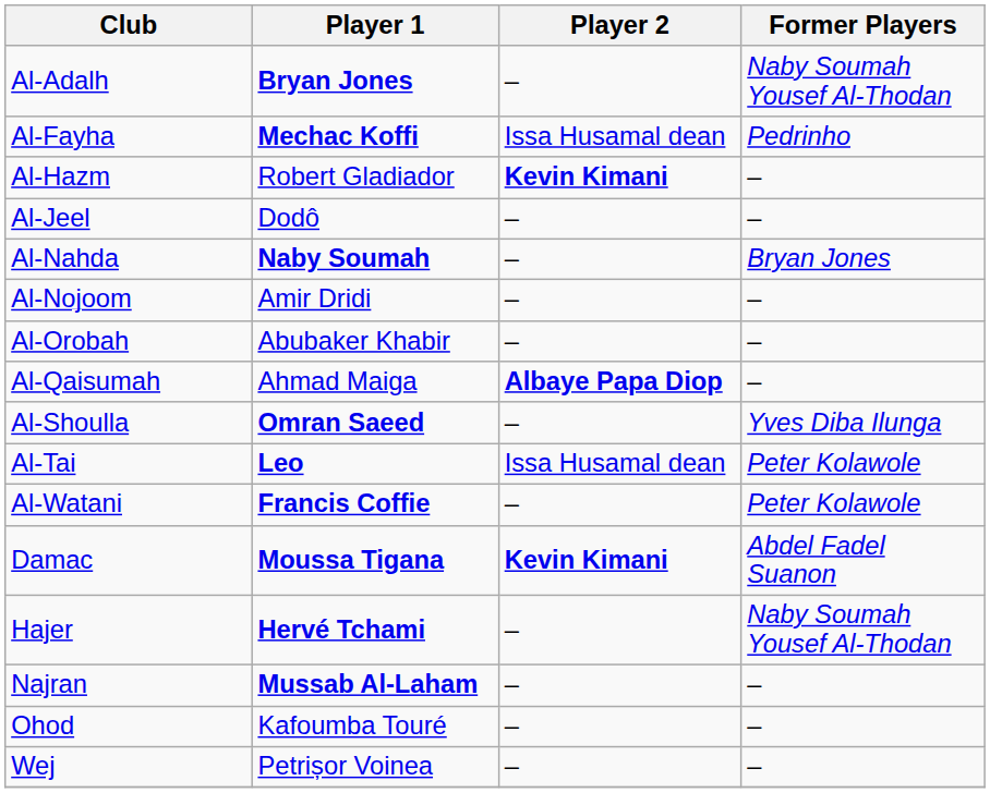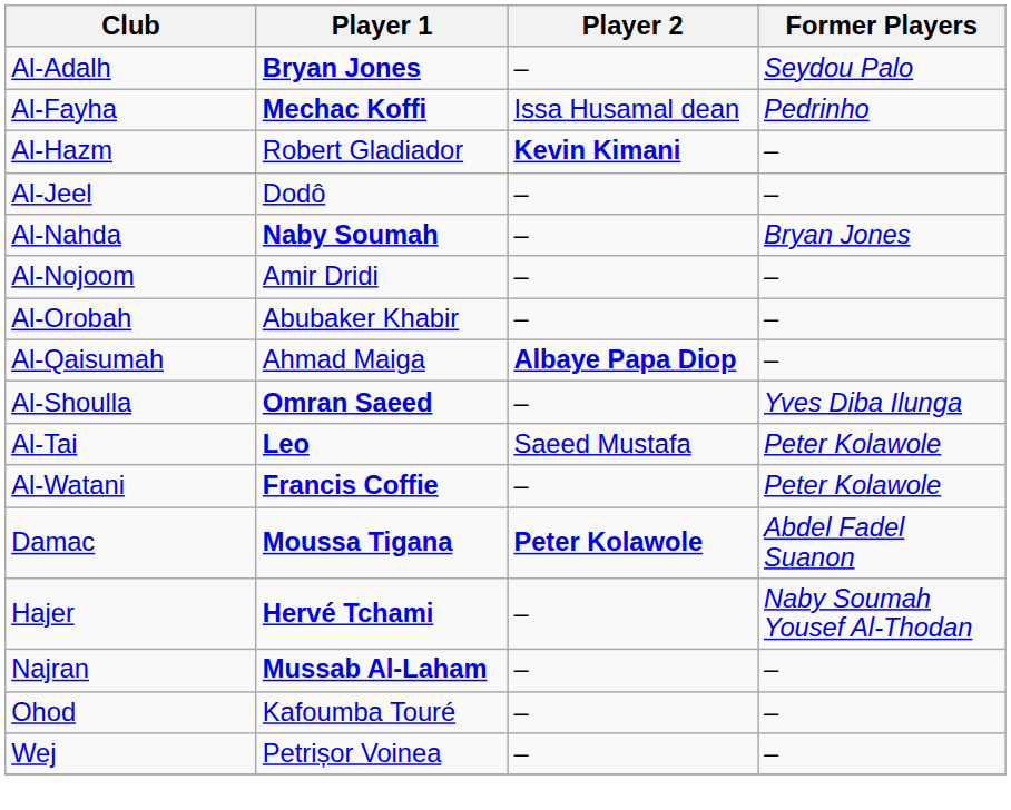 <table class="wikitable">
 <tr>
 <th width="170">Club</th>
 <th width="170">Player 1</th>
 <th width="170">Player 2</th>
 <th width="170">Former Players</th>
 </tr>
 <tr>
 <td><a href='#'>Al-Adalh</a></td>
 <td> <strong><a href='#'>Bryan Jones</a></strong></td>
 <td>–</td>
-<td> <em><a href='#'>Naby Soumah</a></em> <br>  <em><a href='#'>Yousef Al-Thodan</a></em></td>
+<td> <em><a href='#'>Seydou Palo</a></em></td>
 </tr>
 <tr>
 <td><a href='#'>Al-Fayha</a></td>
 <td> <strong><a href='#'>Mechac Koffi</a></strong></td>
 <td> <a href='#'>Issa Husamal dean</a></td>
 <td> <em><a href='#'>Pedrinho</a></em></td>
 </tr>
 <tr>
 <td><a href='#'>Al-Hazm</a></td>
 <td> <a href='#'>Robert Gladiador</a></td>
 <td> <strong><a href='#'>Kevin Kimani</a></strong></td>
 <td>–</td>
 </tr>
 <tr>
 <td><a href='#'>Al-Jeel</a></td>
 <td> <a href='#'>Dodô</a></td>
 <td>–</td>
 <td>–</td>
 </tr>
 <tr>
 <td><a href='#'>Al-Nahda</a></td>
 <td> <strong><a href='#'>Naby Soumah</a></strong></td>
 <td>–</td>
 <td> <em><a href='#'>Bryan Jones</a></em></td>
 </tr>
 <tr>
 <td><a href='#'>Al-Nojoom</a></td>
 <td> <a href='#'>Amir Dridi</a></td>
 <td>–</td>
 <td>–</td>
 </tr>
 <tr>
 <td><a href='#'>Al-Orobah</a></td>
 <td> <a href='#'>Abubaker Khabir</a></td>
 <td>–</td>
 <td>–</td>
 </tr>
 <tr>
 <td><a href='#'>Al-Qaisumah</a></td>
 <td> <a href='#'>Ahmad Maiga</a></td>
 <td> <strong><a href='#'>Albaye Papa Diop</a></strong></td>
 <td>–</td>
 </tr>
 <tr>
 <td><a href='#'>Al-Shoulla</a></td>
 <td> <strong><a href='#'>Omran Saeed</a></strong></td>
 <td>–</td>
 <td> <em><a href='#'>Yves Diba Ilunga</a></em></td>
 </tr>
 <tr>
 <td><a href='#'>Al-Tai</a></td>
 <td> <strong><a href='#'>Leo</a></strong></td>
-<td> <a href='#'>Issa Husamal dean</a></td>
+<td> <a href='#'>Saeed Mustafa</a></td>
 <td> <em><a href='#'>Peter Kolawole</a></em></td>
 </tr>
 <tr>
 <td><a href='#'>Al-Watani</a></td>
 <td> <strong><a href='#'>Francis Coffie</a></strong></td>
 <td>–</td>
 <td> <em><a href='#'>Peter Kolawole</a></em></td>
 </tr>
 <tr>
 <td><a href='#'>Damac</a></td>
 <td> <strong><a href='#'>Moussa Tigana</a></strong></td>
-<td> <strong><a href='#'>Kevin Kimani</a></strong></td>
+<td> <strong><a href='#'>Peter Kolawole</a></strong></td>
 <td> <em><a href='#'>Abdel Fadel Suanon</a></em></td>
 </tr>
 <tr>
 <td><a href='#'>Hajer</a></td>
 <td> <strong><a href='#'>Hervé Tchami</a></strong></td>
 <td>–</td>
 <td> <em><a href='#'>Naby Soumah</a></em> <br>  <em><a href='#'>Yousef Al-Thodan</a></em></td>
 </tr>
 <tr>
 <td><a href='#'>Najran</a></td>
 <td> <strong><a href='#'>Mussab Al-Laham</a></strong></td>
 <td>–</td>
 <td>–</td>
 </tr>
 <tr>
 <td><a href='#'>Ohod</a></td>
 <td> <a href='#'>Kafoumba Touré</a></td>
 <td>–</td>
 <td>–</td>
 </tr>
 <tr>
 <td><a href='#'>Wej</a></td>
 <td> <a href='#'>Petrișor Voinea</a></td>
 <td>–</td>
 <td>–</td>
 </tr>
 <tr>
 </tr>
 </table>
